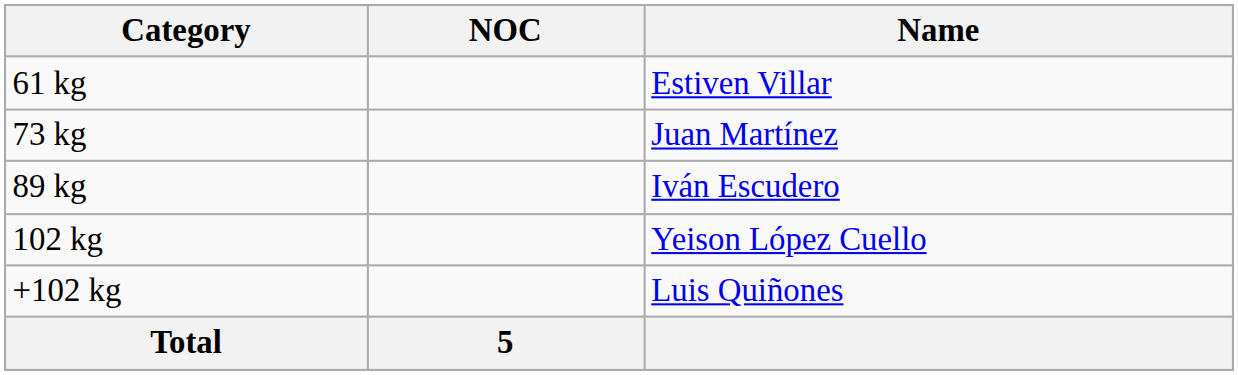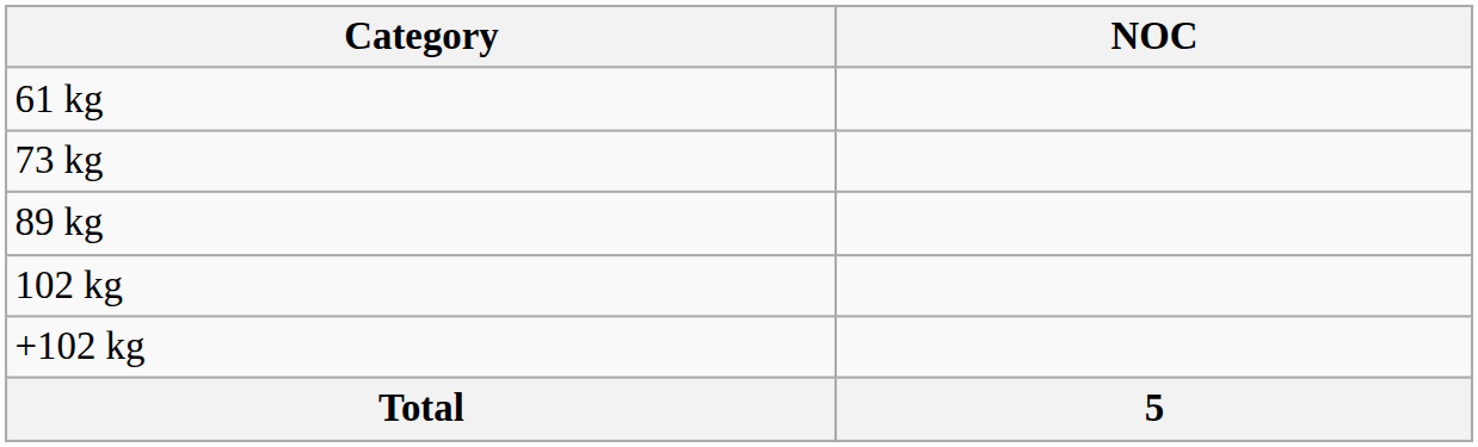 <table class = "wikitable" width=600>
 <tr>
 <th width=120>Category</th>
 <th width=90>NOC</th>
-<th width=200>Name</th>
 </tr>
 <tr>
 <td>61 kg</td>
 <td></td>
-<td><a href='#'>Estiven Villar</a></td>
 </tr>
 <tr>
 <td>73 kg</td>
 <td></td>
-<td><a href='#'>Juan Martínez</a></td>
 </tr>
 <tr>
 <td>89 kg</td>
 <td></td>
-<td><a href='#'>Iván Escudero</a></td>
 </tr>
 <tr>
 <td>102 kg</td>
 <td></td>
-<td><a href='#'>Yeison López Cuello</a></td>
 </tr>
 <tr>
 <td>+102 kg</td>
 <td></td>
-<td><a href='#'>Luis Quiñones</a></td>
 </tr>
 <tr>
 <th>Total</th>
 <th>5</th>
-<th></th>
 </tr>
 </table>
